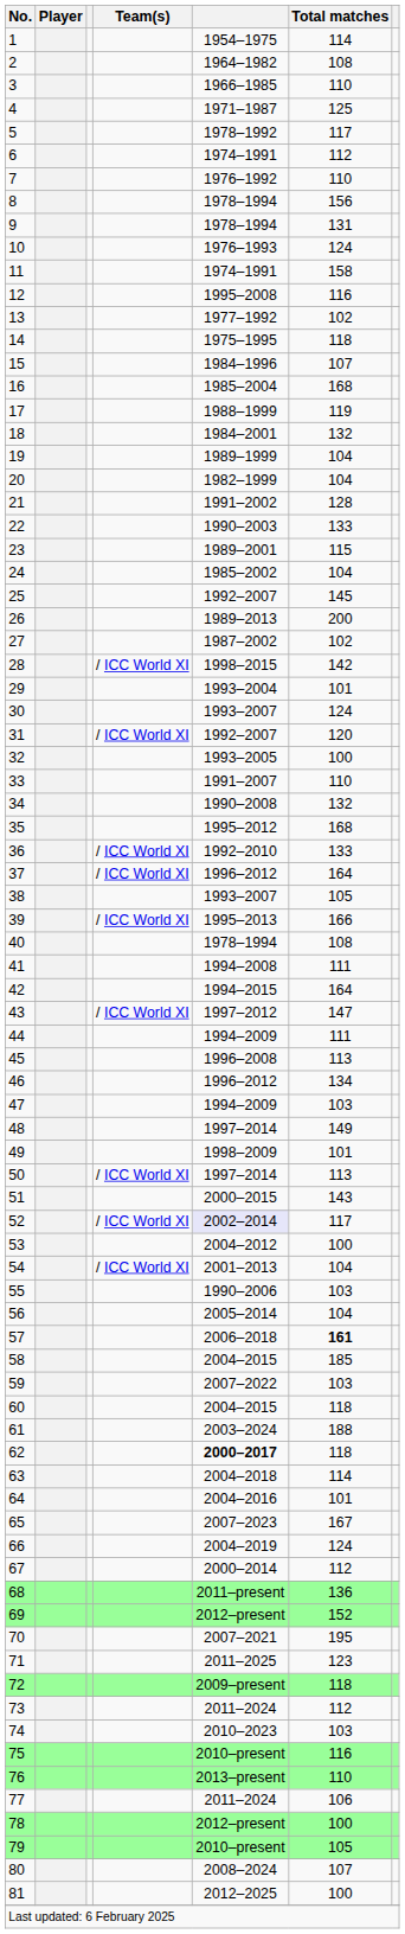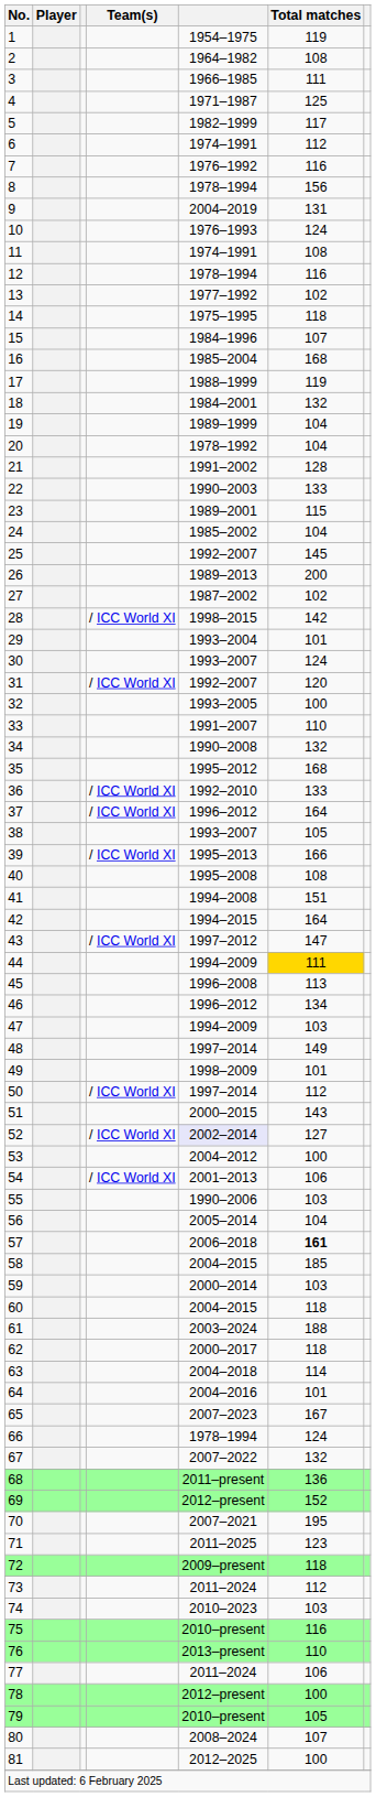 <table class="wikitable sortable plainrowheaders">
 <tr>
 <th scope=col>No.</th>
 <th scope=col>Player</th>
 <th scope=col></th>
 <th scope=col>Team(s)</th>
 <th scope=col></th>
 <th scope=col>Total matches</th>
 <th scope=col></th>
 </tr>
 <tr>
 <td>1</td>
 <th scope=row></th>
 <td><a href='#'></a></td>
 <td></td>
 <td style="text-align:center">1954–1975</td>
-<td style="text-align:center">114</td>
+<td style="text-align:center">119</td>
 <td></td>
 </tr>
 <tr>
 <td>2</td>
 <th scope=row></th>
 <td><a href='#'></a></td>
 <td></td>
 <td style="text-align:center">1964–1982</td>
 <td style="text-align:center">108</td>
 <td></td>
 </tr>
 <tr>
 <td>3</td>
 <th scope=row></th>
 <td><a href='#'></a></td>
 <td></td>
 <td style="text-align:center">1966–1985</td>
-<td style="text-align:center">110</td>
+<td style="text-align:center">111</td>
 <td></td>
 </tr>
 <tr>
 <td>4</td>
 <th scope=row></th>
 <td><a href='#'></a></td>
 <td></td>
 <td style="text-align:center">1971–1987</td>
 <td style="text-align:center">125</td>
 <td></td>
 </tr>
 <tr>
 <td>5</td>
 <th scope=row></th>
 <td><a href='#'></a></td>
 <td></td>
-<td style="text-align:center">1978–1992</td>
+<td style="text-align:center">1982–1999</td>
 <td style="text-align:center">117</td>
 <td></td>
 </tr>
 <tr>
 <td>6</td>
 <th scope=row></th>
 <td><a href='#'></a></td>
 <td></td>
 <td style="text-align:center">1974–1991</td>
 <td style="text-align:center">112</td>
 <td></td>
 </tr>
 <tr>
 <td>7</td>
 <th scope=row></th>
 <td><a href='#'></a></td>
 <td></td>
 <td style="text-align:center">1976–1992</td>
-<td style="text-align:center">110</td>
+<td style="text-align:center">116</td>
 <td></td>
 </tr>
 <tr>
 <td>8</td>
 <th scope=row></th>
 <td><a href='#'></a></td>
 <td></td>
 <td style="text-align:center">1978–1994</td>
 <td style="text-align:center">156</td>
 <td></td>
 </tr>
 <tr>
 <td>9</td>
 <th scope=row></th>
 <td><a href='#'></a></td>
 <td></td>
-<td style="text-align:center">1978–1994</td>
+<td style="text-align:center">2004–2019</td>
 <td style="text-align:center">131</td>
 <td></td>
 </tr>
 <tr>
 <td>10</td>
 <th scope=row></th>
 <td><a href='#'></a></td>
 <td></td>
 <td style="text-align:center">1976–1993</td>
 <td style="text-align:center">124</td>
 <td></td>
 </tr>
 <tr>
 <td>11</td>
 <th scope=row></th>
 <td><a href='#'></a></td>
 <td></td>
 <td style="text-align:center">1974–1991</td>
-<td style="text-align:center">158</td>
+<td style="text-align:center">108</td>
 <td></td>
 </tr>
 <tr>
 <td>12</td>
 <th scope=row></th>
 <td><a href='#'></a></td>
 <td></td>
-<td style="text-align:center">1995–2008</td>
+<td style="text-align:center">1978–1994</td>
 <td style="text-align:center">116</td>
 <td></td>
 </tr>
 <tr>
 <td>13</td>
 <th scope=row></th>
 <td><a href='#'></a></td>
 <td></td>
 <td style="text-align:center">1977–1992</td>
 <td style="text-align:center">102</td>
 <td></td>
 </tr>
 <tr>
 <td>14</td>
 <th scope=row></th>
 <td><a href='#'></a></td>
 <td></td>
 <td style="text-align:center">1975–1995</td>
 <td style="text-align:center">118</td>
 <td></td>
 </tr>
 <tr>
 <td>15</td>
 <th scope=row></th>
 <td><a href='#'></a></td>
 <td></td>
 <td style="text-align:center">1984–1996</td>
 <td style="text-align:center">107</td>
 <td></td>
 </tr>
 <tr>
 <td>16</td>
 <th scope=row></th>
 <td><a href='#'></a></td>
 <td></td>
 <td style="text-align:center">1985–2004</td>
 <td style="text-align:center">168</td>
 <td></td>
 </tr>
 <tr>
 <td>17</td>
 <th scope=row></th>
 <td><a href='#'></a></td>
 <td></td>
 <td style="text-align:center">1988–1999</td>
 <td style="text-align:center">119</td>
 <td></td>
 </tr>
 <tr>
 <td>18</td>
 <th scope=row></th>
 <td><a href='#'></a></td>
 <td></td>
 <td style="text-align:center">1984–2001</td>
 <td style="text-align:center">132</td>
 <td></td>
 </tr>
 <tr>
 <td>19</td>
 <th scope=row></th>
 <td><a href='#'></a></td>
 <td></td>
 <td style="text-align:center">1989–1999</td>
 <td style="text-align:center">104</td>
 <td></td>
 </tr>
 <tr>
 <td>20</td>
 <th scope=row></th>
 <td><a href='#'></a></td>
 <td></td>
-<td style="text-align:center">1982–1999</td>
+<td style="text-align:center">1978–1992</td>
 <td style="text-align:center">104</td>
 <td></td>
 </tr>
 <tr>
 <td>21</td>
 <th scope=row></th>
 <td><a href='#'></a></td>
 <td></td>
 <td style="text-align:center">1991–2002</td>
 <td style="text-align:center">128</td>
 <td></td>
 </tr>
 <tr>
 <td>22</td>
 <th scope=row></th>
 <td><a href='#'></a></td>
 <td></td>
 <td style="text-align:center">1990–2003</td>
 <td style="text-align:center">133</td>
 <td></td>
 </tr>
 <tr>
 <td>23</td>
 <th scope=row></th>
 <td><a href='#'></a></td>
 <td></td>
 <td style="text-align:center">1989–2001</td>
 <td style="text-align:center">115</td>
 <td></td>
 </tr>
 <tr>
 <td>24</td>
 <th scope=row></th>
 <td><a href='#'></a></td>
 <td></td>
 <td style="text-align:center">1985–2002</td>
 <td style="text-align:center">104</td>
 <td></td>
 </tr>
 <tr>
 <td>25</td>
 <th scope=row></th>
 <td><a href='#'></a></td>
 <td></td>
 <td style="text-align:center">1992–2007</td>
 <td style="text-align:center">145</td>
 <td></td>
 </tr>
 <tr>
 <td>26</td>
 <th scope=row></th>
 <td><a href='#'></a></td>
 <td></td>
 <td style="text-align:center">1989–2013</td>
 <td style="text-align:center">200</td>
 <td></td>
 </tr>
 <tr>
 <td>27</td>
 <th scope=row></th>
 <td><a href='#'></a></td>
 <td></td>
 <td style="text-align:center">1987–2002</td>
 <td style="text-align:center">102</td>
 <td></td>
 </tr>
 <tr>
 <td>28</td>
 <th scope=row></th>
 <td><a href='#'></a></td>
 <td> / <a href='#'>ICC World XI</a></td>
 <td style="text-align:center">1998–2015</td>
 <td style="text-align:center">142</td>
 <td></td>
 </tr>
 <tr>
 <td>29</td>
 <th scope=row></th>
 <td><a href='#'></a></td>
 <td></td>
 <td style="text-align:center">1993–2004</td>
 <td style="text-align:center">101</td>
 <td></td>
 </tr>
 <tr>
 <td>30</td>
 <th scope=row></th>
 <td><a href='#'></a></td>
 <td></td>
 <td style="text-align:center">1993–2007</td>
 <td style="text-align:center">124</td>
 <td></td>
 </tr>
 <tr>
 <td>31</td>
 <th scope=row></th>
 <td><a href='#'></a></td>
 <td> / <a href='#'>ICC World XI</a></td>
 <td style="text-align:center">1992–2007</td>
 <td style="text-align:center">120</td>
 <td></td>
 </tr>
 <tr>
 <td>32</td>
 <th scope=row></th>
 <td><a href='#'></a></td>
 <td></td>
 <td style="text-align:center">1993–2005</td>
 <td style="text-align:center">100</td>
 <td></td>
 </tr>
 <tr>
 <td>33</td>
 <th scope=row></th>
 <td><a href='#'></a></td>
 <td></td>
 <td style="text-align:center">1991–2007</td>
 <td style="text-align:center">110</td>
 <td></td>
 </tr>
 <tr>
 <td>34</td>
 <th scope=row></th>
 <td><a href='#'></a></td>
 <td></td>
 <td style="text-align:center">1990–2008</td>
 <td style="text-align:center">132</td>
 <td></td>
 </tr>
 <tr>
 <td>35</td>
 <th scope=row></th>
 <td><a href='#'></a></td>
 <td></td>
 <td style="text-align:center">1995–2012</td>
 <td style="text-align:center">168</td>
 <td></td>
 </tr>
 <tr>
 <td>36</td>
 <th scope=row></th>
 <td><a href='#'></a></td>
 <td> / <a href='#'>ICC World XI</a></td>
 <td style="text-align:center">1992–2010</td>
 <td style="text-align:center">133</td>
 <td></td>
 </tr>
 <tr>
 <td>37</td>
 <th scope=row></th>
 <td><a href='#'></a></td>
 <td> / <a href='#'>ICC World XI</a></td>
 <td style="text-align:center">1996–2012</td>
 <td style="text-align:center">164</td>
 <td></td>
 </tr>
 <tr>
 <td>38</td>
 <th scope=row></th>
 <td><a href='#'></a></td>
 <td></td>
 <td style="text-align:center">1993–2007</td>
 <td style="text-align:center">105</td>
 <td></td>
 </tr>
 <tr>
 <td>39</td>
 <th scope=row></th>
 <td><a href='#'></a></td>
 <td> / <a href='#'>ICC World XI</a></td>
 <td style="text-align:center">1995–2013</td>
 <td style="text-align:center">166</td>
 <td></td>
 </tr>
 <tr>
 <td>40</td>
 <th scope=row></th>
 <td><a href='#'></a></td>
 <td></td>
-<td style="text-align:center">1978–1994</td>
+<td style="text-align:center">1995–2008</td>
 <td style="text-align:center">108</td>
 <td></td>
 </tr>
 <tr>
 <td>41</td>
 <th scope=row></th>
 <td><a href='#'></a></td>
 <td></td>
 <td style="text-align:center">1994–2008</td>
-<td style="text-align:center">111</td>
+<td style="text-align:center">151</td>
 <td></td>
 </tr>
 <tr>
 <td>42</td>
 <th scope=row></th>
 <td><a href='#'></a></td>
 <td></td>
 <td style="text-align:center">1994–2015</td>
 <td style="text-align:center">164</td>
 <td></td>
 </tr>
 <tr>
 <td>43</td>
 <th scope=row></th>
 <td><a href='#'></a></td>
 <td> / <a href='#'>ICC World XI</a></td>
 <td style="text-align:center">1997–2012</td>
 <td style="text-align:center">147</td>
 <td></td>
 </tr>
 <tr>
 <td>44</td>
 <th scope=row></th>
 <td><a href='#'></a></td>
 <td></td>
 <td style="text-align:center">1994–2009</td>
-<td style="text-align:center">111</td>
+<td style="background: gold; text-align:center">111</td>
 <td></td>
 </tr>
 <tr>
 <td>45</td>
 <th scope=row></th>
 <td><a href='#'></a></td>
 <td></td>
 <td style="text-align:center">1996–2008</td>
 <td style="text-align:center">113</td>
 <td></td>
 </tr>
 <tr>
 <td>46</td>
 <th scope=row></th>
 <td><a href='#'></a></td>
 <td></td>
 <td style="text-align:center">1996–2012</td>
 <td style="text-align:center">134</td>
 <td></td>
 </tr>
 <tr>
 <td>47</td>
 <th scope=row></th>
 <td><a href='#'></a></td>
 <td></td>
 <td style="text-align:center">1994–2009</td>
 <td style="text-align:center">103</td>
 <td></td>
 </tr>
 <tr>
 <td>48</td>
 <th scope=row></th>
 <td><a href='#'></a></td>
 <td></td>
 <td style="text-align:center">1997–2014</td>
 <td style="text-align:center">149</td>
 <td></td>
 </tr>
 <tr>
 <td>49</td>
 <th scope=row></th>
 <td><a href='#'></a></td>
 <td></td>
 <td style="text-align:center">1998–2009</td>
 <td style="text-align:center">101</td>
 <td></td>
 </tr>
 <tr>
 <td>50</td>
 <th scope=row></th>
 <td><a href='#'></a></td>
 <td> / <a href='#'>ICC World XI</a></td>
 <td style="text-align:center">1997–2014</td>
-<td style="text-align:center">113</td>
+<td style="text-align:center">112</td>
 <td></td>
 </tr>
 <tr>
 <td>51</td>
 <th scope=row></th>
 <td><a href='#'></a></td>
 <td></td>
 <td style="text-align:center">2000–2015</td>
 <td style="text-align:center">143</td>
 <td></td>
 </tr>
 <tr>
 <td>52</td>
 <th scope=row></th>
 <td><a href='#'></a></td>
 <td> / <a href='#'>ICC World XI</a></td>
 <td style="background: lavender; text-align:center">2002–2014</td>
-<td style="text-align:center">117</td>
+<td style="text-align:center">127</td>
 <td></td>
 </tr>
 <tr>
 <td>53</td>
 <th scope=row></th>
 <td><a href='#'></a></td>
 <td></td>
 <td style="text-align:center">2004–2012</td>
 <td style="text-align:center">100</td>
 <td></td>
 </tr>
 <tr>
 <td>54</td>
 <th scope=row></th>
 <td><a href='#'></a></td>
 <td> / <a href='#'>ICC World XI</a></td>
 <td style="text-align:center">2001–2013</td>
-<td style="text-align:center">104</td>
+<td style="text-align:center">106</td>
 <td></td>
 </tr>
 <tr>
 <td>55</td>
 <th scope=row></th>
 <td><a href='#'></a></td>
 <td></td>
 <td style="text-align:center">1990–2006</td>
 <td style="text-align:center">103</td>
 <td></td>
 </tr>
 <tr>
 <td>56</td>
 <th scope=row></th>
 <td><a href='#'></a></td>
 <td></td>
 <td style="text-align:center">2005–2014</td>
 <td style="text-align:center">104</td>
 <td></td>
 </tr>
 <tr>
 <td>57</td>
 <th scope=row></th>
 <td><a href='#'></a></td>
 <td></td>
 <td style="text-align:center">2006–2018</td>
 <td style="text-align:center"><strong>161</strong></td>
 <td></td>
 </tr>
 <tr>
 <td>58</td>
 <th scope=row></th>
 <td><a href='#'></a></td>
 <td></td>
 <td style="text-align:center">2004–2015</td>
 <td style="text-align:center">185</td>
 <td></td>
 </tr>
 <tr>
 <td>59</td>
 <th scope=row></th>
 <td><a href='#'></a></td>
 <td></td>
-<td style="text-align:center">2007–2022</td>
+<td style="text-align:center">2000–2014</td>
 <td style="text-align:center">103</td>
 <td></td>
 </tr>
 <tr>
 <td>60</td>
 <th scope=row></th>
 <td><a href='#'></a></td>
 <td></td>
 <td style="text-align:center">2004–2015</td>
 <td style="text-align:center">118</td>
 <td></td>
 </tr>
 <tr>
 <td>61</td>
 <th scope=row></th>
 <td><a href='#'></a></td>
 <td></td>
 <td style="text-align:center">2003–2024</td>
 <td style="text-align:center">188</td>
 <td></td>
 </tr>
 <tr>
 <td>62</td>
 <th scope=row></th>
 <td><a href='#'></a></td>
 <td></td>
-<td style="text-align:center"><strong>2000–2017</strong></td>
+<td style="text-align:center">2000–2017</td>
 <td style="text-align:center">118</td>
 <td></td>
 </tr>
 <tr>
 <td>63</td>
 <th scope=row></th>
 <td><a href='#'></a></td>
 <td></td>
 <td style="text-align:center">2004–2018</td>
 <td style="text-align:center">114</td>
 <td></td>
 </tr>
 <tr>
 <td>64</td>
 <th scope=row></th>
 <td><a href='#'></a></td>
 <td></td>
 <td style="text-align:center">2004–2016</td>
 <td style="text-align:center">101</td>
 <td></td>
 </tr>
 <tr>
 <td>65</td>
 <th scope=row></th>
 <td><a href='#'></a></td>
 <td></td>
 <td style="text-align:center">2007–2023</td>
 <td style="text-align:center">167</td>
 <td></td>
 </tr>
 <tr>
 <td>66</td>
 <th scope=row></th>
 <td><a href='#'></a></td>
 <td></td>
-<td style="text-align:center">2004–2019</td>
+<td style="text-align:center">1978–1994</td>
 <td style="text-align:center">124</td>
 <td></td>
 </tr>
 <tr>
 <td>67</td>
 <th scope=row></th>
 <td><a href='#'></a></td>
 <td></td>
-<td style="text-align:center">2000–2014</td>
-<td style="text-align:center">112</td>
+<td style="text-align:center">2007–2022</td>
+<td style="text-align:center">132</td>
 <td></td>
 </tr>
 <tr bgcolor="99FF99">
 <td>68</td>
 <th scope=row style="background:#99FF99"> </th>
 <td><a href='#'></a></td>
 <td></td>
 <td style="text-align:center">2011–present</td>
 <td style="text-align:center">136</td>
 <td></td>
 </tr>
 <tr bgcolor="99FF99">
 <td>69</td>
 <th scope=row style="background:#99FF99"> </th>
 <td><a href='#'></a></td>
 <td></td>
 <td style="text-align:center">2012–present</td>
 <td style="text-align:center">152</td>
 <td></td>
 </tr>
 <tr>
 <td>70</td>
 <th scope=row></th>
 <td><a href='#'></a></td>
 <td></td>
 <td style="text-align:center">2007–2021</td>
 <td style="text-align:center">195</td>
 <td></td>
 </tr>
 <tr>
 <td>71</td>
 <th scope=row></th>
 <td><a href='#'></a></td>
 <td></td>
 <td style="text-align:center">2011–2025</td>
 <td style="text-align:center">123</td>
 <td></td>
 </tr>
 <tr bgcolor="99FF99">
 <td>72</td>
 <th scope=row style="background:#99FF99"> </th>
 <td><a href='#'></a></td>
 <td></td>
 <td style="text-align:center">2009–present</td>
 <td style="text-align:center">118</td>
 <td></td>
 </tr>
 <tr>
 <td>73</td>
 <th scope=row></th>
 <td><a href='#'></a></td>
 <td></td>
 <td style="text-align:center">2011–2024</td>
 <td style="text-align:center">112</td>
 <td></td>
 </tr>
 <tr>
 <td>74</td>
 <th scope=row></th>
 <td><a href='#'></a></td>
 <td></td>
 <td style="text-align:center">2010–2023</td>
 <td style="text-align:center">103</td>
 <td></td>
 </tr>
 <tr bgcolor="99FF99">
 <td>75</td>
 <th scope=row style="background:#99FF99"> </th>
 <td><a href='#'></a></td>
 <td></td>
 <td style="text-align:center">2010–present</td>
 <td style="text-align:center">116</td>
 <td></td>
 </tr>
 <tr bgcolor="99FF99">
 <td>76</td>
 <th scope=row style="background:#99FF99"> </th>
 <td><a href='#'></a></td>
 <td></td>
 <td style="text-align:center">2013–present</td>
 <td style="text-align:center">110</td>
 <td></td>
 </tr>
 <tr>
 <td>77</td>
 <th scope=row></th>
 <td><a href='#'></a></td>
 <td></td>
 <td style="text-align:center">2011–2024</td>
 <td style="text-align:center">106</td>
 <td></td>
 </tr>
 <tr bgcolor="99FF99">
 <td>78</td>
 <th scope=row style="background:#99FF99"> </th>
 <td><a href='#'></a></td>
 <td></td>
 <td style="text-align:center">2012–present</td>
 <td style="text-align:center">100</td>
 <td></td>
 </tr>
 <tr bgcolor="99FF99">
 <td>79</td>
 <th scope=row style="background:#99FF99"> </th>
 <td><a href='#'></a></td>
 <td></td>
 <td style="text-align:center">2010–present</td>
 <td style="text-align:center">105</td>
 <td></td>
 </tr>
 <tr>
 <td>80</td>
 <th scope=row></th>
 <td><a href='#'></a></td>
 <td></td>
 <td style="text-align:center">2008–2024</td>
 <td style="text-align:center">107</td>
 <td></td>
 </tr>
 <tr>
 <td>81</td>
 <th scope=row></th>
 <td><a href='#'></a></td>
 <td></td>
 <td style="text-align:center">2012–2025</td>
 <td style="text-align:center">100</td>
 <td></td>
 </tr>
 <tr>
 </tr>
 <tr class=sortbottom>
 <td colspan=7><small>Last updated: 6 February 2025</small></td>
 </tr>
 </table>
